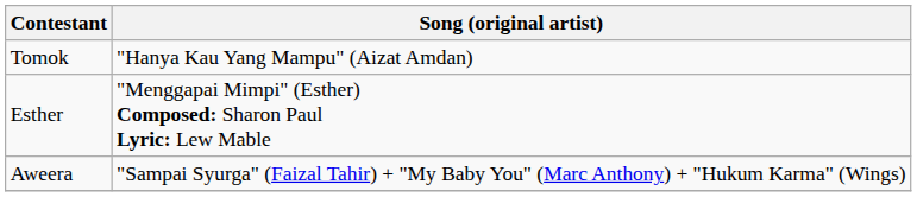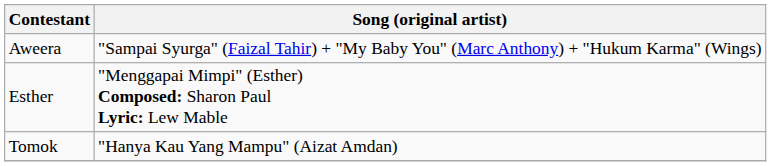 <table class="wikitable" style="font-size:90%;">
 <tr>
 <th>Contestant</th>
 <th>Song (original artist)</th>
 </tr>
 <tr>
-<td>Tomok</td>
-<td>"Hanya Kau Yang Mampu" (Aizat Amdan)</td>
+<td>Aweera</td>
+<td>"Sampai Syurga" (<a href='#'>Faizal Tahir</a>) + "My Baby You" (<a href='#'>Marc Anthony</a>) + "Hukum Karma" (Wings)</td>
 </tr>
 <tr>
 <td>Esther</td>
 <td>"Menggapai Mimpi" (Esther) <br> <strong>Composed:</strong> Sharon Paul <br> <strong>Lyric:</strong> Lew Mable</td>
 </tr>
 <tr>
-<td>Aweera</td>
-<td>"Sampai Syurga" (<a href='#'>Faizal Tahir</a>) + "My Baby You" (<a href='#'>Marc Anthony</a>) + "Hukum Karma" (Wings)</td>
+<td>Tomok</td>
+<td>"Hanya Kau Yang Mampu" (Aizat Amdan)</td>
 </tr>
 <tr>
 </tr>
 </table>
